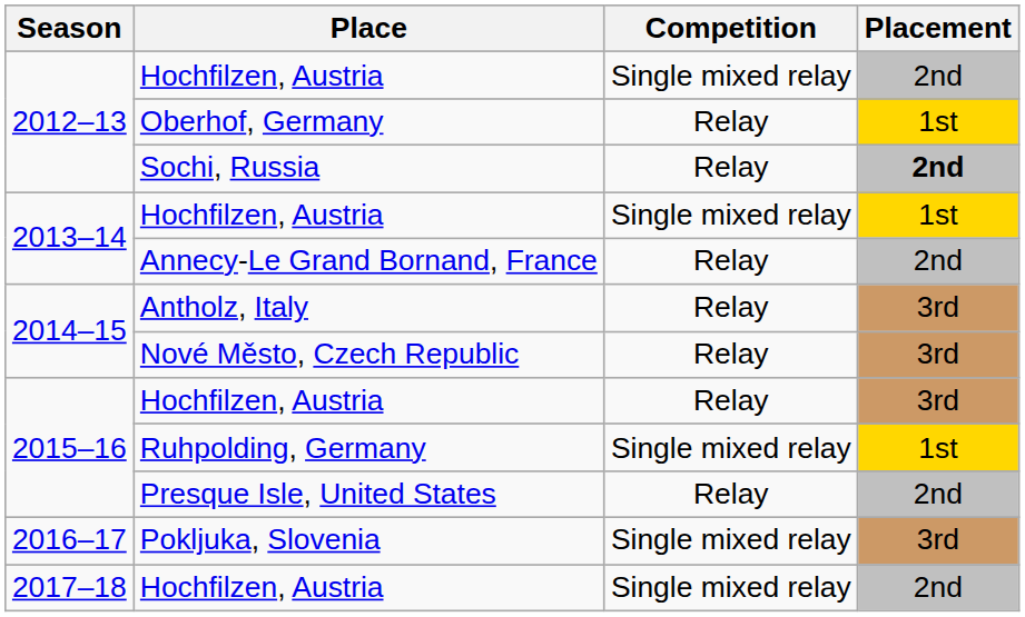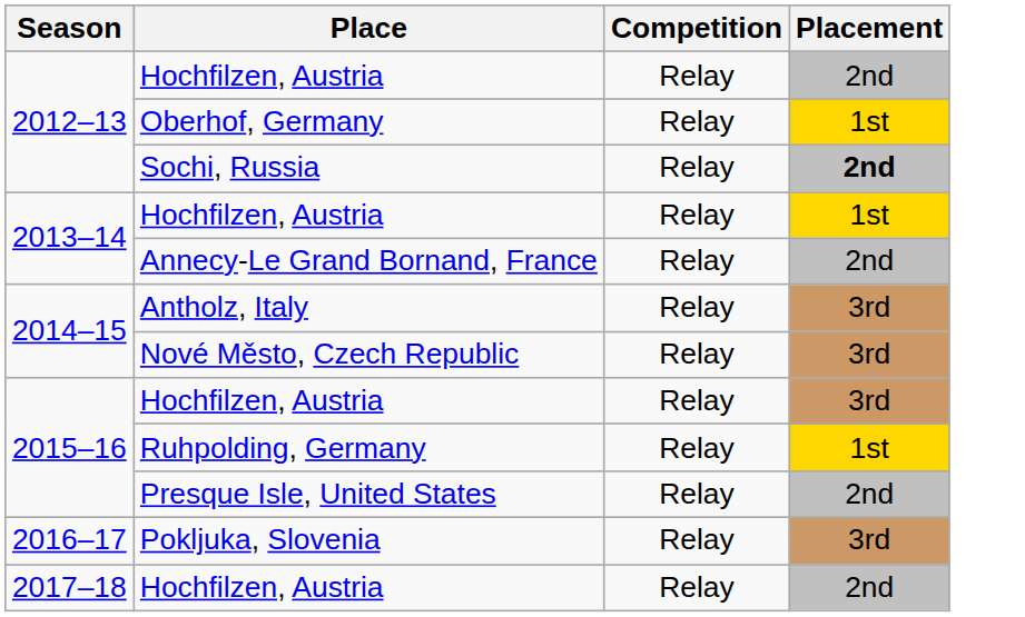 <table class="wikitable sortable" style="text-align: center;">
 <tr>
 <th>Season</th>
 <th>Place</th>
 <th>Competition</th>
 <th>Placement</th>
 </tr>
 <tr>
 <td rowspan="3"><a href='#'>2012–13</a></td>
 <td align="left"> <a href='#'>Hochfilzen</a>, <a href='#'>Austria</a></td>
-<td>Single mixed relay</td>
+<td>Relay</td>
 <td bgcolor=silver>2nd</td>
 </tr>
 <tr>
 <td align="left"> <a href='#'>Oberhof</a>, <a href='#'>Germany</a></td>
 <td>Relay</td>
 <td bgcolor="gold">1st</td>
 </tr>
 <tr>
 <td align="left"> <a href='#'>Sochi</a>, <a href='#'>Russia</a></td>
 <td>Relay</td>
 <td bgcolor=silver><strong>2nd</strong></td>
 </tr>
 <tr>
 <td rowspan="2"><a href='#'>2013–14</a></td>
 <td align="left"> <a href='#'>Hochfilzen</a>, <a href='#'>Austria</a></td>
-<td>Single mixed relay</td>
+<td>Relay</td>
 <td bgcolor="gold">1st</td>
 </tr>
 <tr>
 <td align="left"> <a href='#'>Annecy</a>-<a href='#'>Le Grand Bornand</a>, <a href='#'>France</a></td>
 <td>Relay</td>
 <td bgcolor="Silver">2nd</td>
 </tr>
 <tr>
 <td rowspan="2"><a href='#'>2014–15</a></td>
 <td align="left"> <a href='#'>Antholz</a>, <a href='#'>Italy</a></td>
 <td>Relay</td>
 <td bgcolor="cc9966">3rd</td>
 </tr>
 <tr>
 <td align="left"> <a href='#'>Nové Město</a>, <a href='#'>Czech Republic</a></td>
 <td>Relay</td>
 <td bgcolor="cc9966">3rd</td>
 </tr>
 <tr>
 <td rowspan="3"><a href='#'>2015–16</a></td>
 <td align="left"> <a href='#'>Hochfilzen</a>, <a href='#'>Austria</a></td>
 <td>Relay</td>
 <td bgcolor="cc9966">3rd</td>
 </tr>
 <tr>
 <td align="left"> <a href='#'>Ruhpolding</a>, <a href='#'>Germany</a></td>
-<td>Single mixed relay</td>
+<td>Relay</td>
 <td bgcolor=gold>1st</td>
 </tr>
 <tr>
 <td align="left"> <a href='#'>Presque Isle</a>, <a href='#'>United States</a></td>
 <td>Relay</td>
 <td bgcolor=silver>2nd</td>
 </tr>
 <tr>
 <td><a href='#'>2016–17</a></td>
 <td align="left"> <a href='#'>Pokljuka</a>, <a href='#'>Slovenia</a></td>
-<td>Single mixed relay</td>
+<td>Relay</td>
 <td bgcolor="cc9966">3rd</td>
 </tr>
 <tr>
 <td><a href='#'>2017–18</a></td>
 <td align="left"> <a href='#'>Hochfilzen</a>, <a href='#'>Austria</a></td>
-<td>Single mixed relay</td>
+<td>Relay</td>
 <td bgcolor=silver>2nd</td>
 </tr>
 </table>
